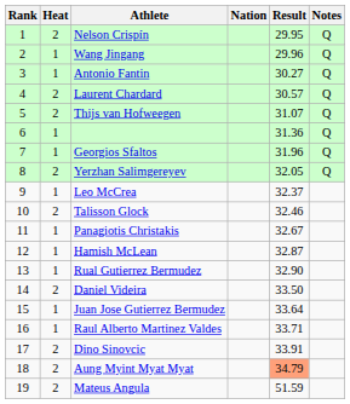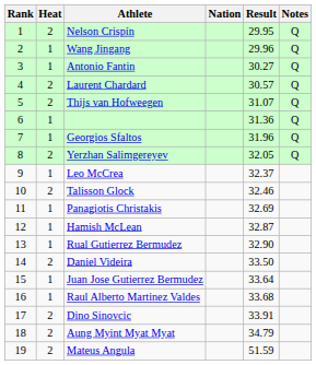 <table class="wikitable sortable" style="text-align:center">
 <tr>
 <th>Rank</th>
 <th>Heat</th>
 <th>Athlete</th>
 <th>Nation</th>
 <th>Result</th>
 <th>Notes</th>
 </tr>
 <tr bgcolor=ccffcc>
 <td>1</td>
 <td>2</td>
 <td align=left><a href='#'>Nelson Crispín</a></td>
 <td align=left></td>
 <td>29.95</td>
 <td>Q</td>
 </tr>
 <tr bgcolor=ccffcc>
 <td>2</td>
 <td>1</td>
 <td align=left><a href='#'>Wang Jingang</a></td>
 <td align=left></td>
 <td>29.96</td>
 <td>Q</td>
 </tr>
 <tr bgcolor=ccffcc>
 <td>3</td>
 <td>1</td>
 <td align=left><a href='#'>Antonio Fantin</a></td>
 <td align=left></td>
 <td>30.27</td>
 <td>Q</td>
 </tr>
 <tr bgcolor=ccffcc>
 <td>4</td>
 <td>2</td>
 <td align=left><a href='#'>Laurent Chardard</a></td>
 <td align=left></td>
 <td>30.57</td>
 <td>Q</td>
 </tr>
 <tr bgcolor=ccffcc>
 <td>5</td>
 <td>2</td>
 <td align=left><a href='#'>Thijs van Hofweegen</a></td>
 <td align=left></td>
 <td>31.07</td>
 <td>Q</td>
 </tr>
 <tr bgcolor=ccffcc>
 <td>6</td>
 <td>1</td>
 <td align=left></td>
 <td align=left></td>
 <td>31.36</td>
 <td>Q</td>
 </tr>
 <tr bgcolor=ccffcc>
 <td>7</td>
 <td>1</td>
 <td align=left><a href='#'>Georgios Sfaltos</a></td>
 <td align=left></td>
 <td>31.96</td>
 <td>Q</td>
 </tr>
 <tr bgcolor=ccffcc>
 <td>8</td>
 <td>2</td>
 <td align=left><a href='#'>Yerzhan Salimgereyev</a></td>
 <td align=left></td>
 <td>32.05</td>
 <td>Q</td>
 </tr>
 <tr>
 <td>9</td>
 <td>1</td>
 <td align=left><a href='#'>Leo McCrea</a></td>
 <td align=left></td>
 <td>32.37</td>
 <td></td>
 </tr>
 <tr>
 <td>10</td>
 <td>2</td>
 <td align=left><a href='#'>Talisson Glock</a></td>
 <td align=left></td>
 <td>32.46</td>
 <td></td>
 </tr>
 <tr>
 <td>11</td>
 <td>1</td>
 <td align=left><a href='#'>Panagiotis Christakis</a></td>
 <td align=left></td>
-<td>32.67</td>
+<td>32.69</td>
 <td></td>
 </tr>
 <tr>
 <td>12</td>
 <td>1</td>
 <td align=left><a href='#'>Hamish McLean</a></td>
 <td align=left></td>
 <td>32.87</td>
 <td></td>
 </tr>
 <tr>
 <td>13</td>
 <td>1</td>
 <td align=left><a href='#'>Rual Gutierrez Bermudez</a></td>
 <td align=left></td>
 <td>32.90</td>
 <td></td>
 </tr>
 <tr>
 <td>14</td>
 <td>2</td>
 <td align=left><a href='#'>Daniel Videira</a></td>
 <td align=left></td>
 <td>33.50</td>
 <td></td>
 </tr>
 <tr>
 <td>15</td>
 <td>1</td>
 <td align=left><a href='#'>Juan Jose Gutierrez Bermudez</a></td>
 <td align=left></td>
 <td>33.64</td>
 <td></td>
 </tr>
 <tr>
 <td>16</td>
 <td>1</td>
 <td align=left><a href='#'>Raul Alberto Martinez Valdes</a></td>
 <td align=left></td>
-<td>33.71</td>
+<td>33.68</td>
 <td></td>
 </tr>
 <tr>
 <td>17</td>
 <td>2</td>
 <td align=left><a href='#'>Dino Sinovcic</a></td>
 <td align=left></td>
 <td>33.91</td>
 <td></td>
 </tr>
 <tr>
 <td>18</td>
 <td>2</td>
 <td align=left><a href='#'>Aung Myint Myat Myat</a></td>
 <td align=left></td>
-<td style="background: lightsalmon;">34.79</td>
+<td>34.79</td>
 <td></td>
 </tr>
 <tr>
 <td>19</td>
 <td>2</td>
 <td align=left><a href='#'>Mateus Angula</a></td>
 <td align=left></td>
 <td>51.59</td>
 <td></td>
 </tr>
 </table>
